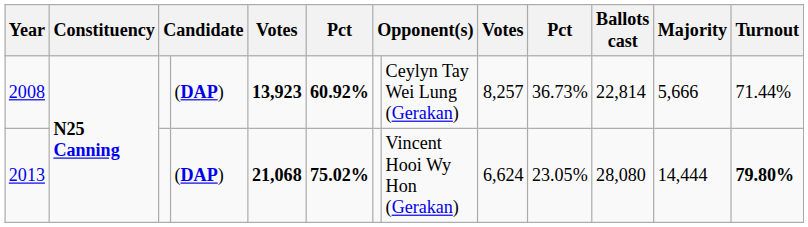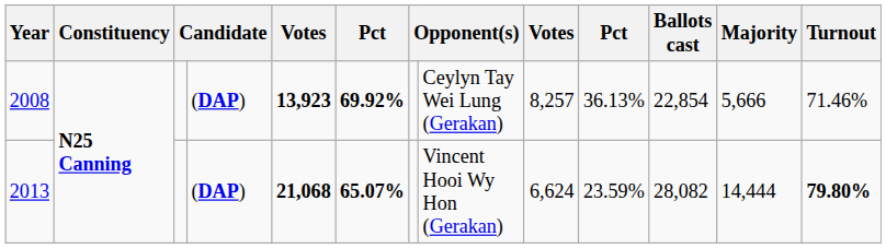 <table class="wikitable" style="margin:0.5em ; font-size:95%">
 <tr>
 <th>Year</th>
 <th>Constituency</th>
 <th colspan="2">Candidate</th>
 <th>Votes</th>
 <th>Pct</th>
 <th colspan=2>Opponent(s)</th>
 <th>Votes</th>
 <th>Pct</th>
 <th>Ballots cast</th>
 <th>Majority</th>
 <th>Turnout</th>
 </tr>
 <tr>
 <td><a href='#'>2008</a></td>
 <td rowspan="2"><strong>N25 <a href='#'>Canning</a></strong></td>
 <td></td>
 <td> (<strong><a href='#'>DAP</a></strong>)</td>
 <td align="right"><strong>13,923</strong></td>
-<td><strong>60.92%</strong></td>
+<td><strong>69.92%</strong></td>
 <td></td>
 <td>Ceylyn Tay Wei Lung (<a href='#'>Gerakan</a>)</td>
 <td align="right">8,257</td>
-<td>36.73%</td>
-<td>22,814</td>
+<td>36.13%</td>
+<td>22,854</td>
 <td>5,666</td>
-<td>71.44%</td>
+<td>71.46%</td>
 </tr>
 <tr>
 <td><a href='#'>2013</a></td>
 <td></td>
 <td> (<strong><a href='#'>DAP</a></strong>)</td>
 <td align="right"><strong>21,068</strong></td>
-<td><strong>75.02%</strong></td>
+<td><strong>65.07%</strong></td>
 <td></td>
 <td>Vincent Hooi Wy Hon (<a href='#'>Gerakan</a>)</td>
 <td align="right">6,624</td>
-<td>23.05%</td>
-<td>28,080</td>
+<td>23.59%</td>
+<td>28,082</td>
 <td>14,444</td>
 <td><strong>79.80%</strong></td>
 </tr>
 </table>
